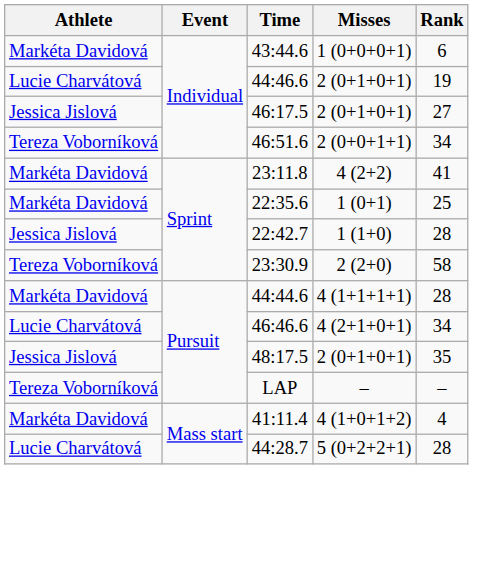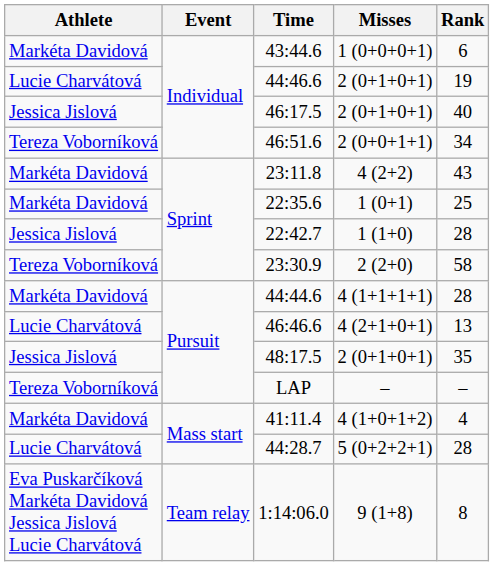 <table class="wikitable" style="font-size:90%">
 <tr>
 <th>Athlete</th>
 <th>Event</th>
 <th>Time</th>
 <th>Misses</th>
 <th>Rank</th>
 </tr>
 <tr align=center>
 <td align=left><a href='#'>Markéta Davidová</a></td>
 <td align=left rowspan=4><a href='#'>Individual</a></td>
 <td>43:44.6</td>
 <td>1 (0+0+0+1)</td>
 <td>6</td>
 </tr>
 <tr align=center>
 <td align=left><a href='#'>Lucie Charvátová</a></td>
 <td>44:46.6</td>
 <td>2 (0+1+0+1)</td>
 <td>19</td>
 </tr>
 <tr align=center>
 <td align=left><a href='#'>Jessica Jislová</a></td>
 <td>46:17.5</td>
 <td>2 (0+1+0+1)</td>
-<td>27</td>
+<td>40</td>
 </tr>
 <tr align=center>
 <td align=left><a href='#'>Tereza Voborníková</a></td>
 <td>46:51.6</td>
 <td>2 (0+0+1+1)</td>
 <td>34</td>
 </tr>
 <tr align=center>
 <td align=left><a href='#'>Markéta Davidová</a></td>
 <td align=left  rowspan=4><a href='#'>Sprint</a></td>
 <td>23:11.8</td>
 <td>4 (2+2)</td>
-<td>41</td>
+<td>43</td>
 </tr>
 <tr align=center>
 <td align=left><a href='#'>Markéta Davidová</a></td>
 <td>22:35.6</td>
 <td>1 (0+1)</td>
 <td>25</td>
 </tr>
 <tr align=center>
 <td align=left><a href='#'>Jessica Jislová</a></td>
 <td>22:42.7</td>
 <td>1 (1+0)</td>
 <td>28</td>
 </tr>
 <tr align=center>
 <td align=left><a href='#'>Tereza Voborníková</a></td>
 <td>23:30.9</td>
 <td>2 (2+0)</td>
 <td>58</td>
 </tr>
 <tr align=center>
 <td align=left><a href='#'>Markéta Davidová</a></td>
 <td align=left  rowspan=4><a href='#'>Pursuit</a></td>
 <td>44:44.6</td>
 <td>4 (1+1+1+1)</td>
 <td>28</td>
 </tr>
 <tr align=center>
 <td align=left><a href='#'>Lucie Charvátová</a></td>
 <td>46:46.6</td>
 <td>4 (2+1+0+1)</td>
-<td>34</td>
+<td>13</td>
 </tr>
 <tr align=center>
 <td align=left><a href='#'>Jessica Jislová</a></td>
 <td>48:17.5</td>
 <td>2 (0+1+0+1)</td>
 <td>35</td>
 </tr>
 <tr align=center>
 <td align=left><a href='#'>Tereza Voborníková</a></td>
 <td>LAP</td>
 <td>–</td>
 <td>–</td>
 </tr>
 <tr align=center>
 <td style="text-align:left;"><a href='#'>Markéta Davidová</a></td>
 <td style="text-align:left;" rowspan=2><a href='#'>Mass start</a></td>
 <td>41:11.4</td>
 <td>4 (1+0+1+2)</td>
 <td>4</td>
 </tr>
 <tr align=center>
 <td style="text-align:left;"><a href='#'>Lucie Charvátová</a></td>
 <td>44:28.7</td>
 <td>5 (0+2+2+1)</td>
 <td>28</td>
 </tr>
+<tr align=center>
+<td align=left><a href='#'>Eva Puskarčíková</a><br><a href='#'>Markéta Davidová</a><br><a href='#'>Jessica Jislová</a><br><a href='#'>Lucie Charvátová</a></td>
+<td align=left><a href='#'>Team relay</a></td>
+<td>1:14:06.0</td>
+<td>9 (1+8)</td>
+<td>8</td>
+</tr>
 </table>
